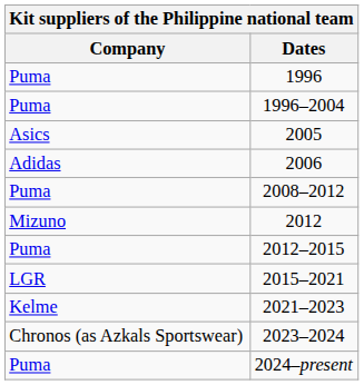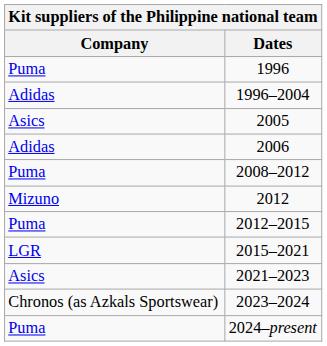 <table class="wikitable floatleft">
 <tr>
 <th colspan="2">Kit suppliers of the Philippine national team</th>
 </tr>
 <tr>
 <th>Company</th>
 <th>Dates</th>
 </tr>
 <tr>
 <td> <a href='#'>Puma</a></td>
 <td align=center>1996</td>
 </tr>
 <tr>
-<td> <a href='#'>Puma</a></td>
+<td> <a href='#'>Adidas</a></td>
 <td align=center>1996–2004</td>
 </tr>
 <tr>
 <td> <a href='#'>Asics</a></td>
 <td align=center>2005</td>
 </tr>
 <tr>
 <td> <a href='#'>Adidas</a></td>
 <td align=center>2006</td>
 </tr>
 <tr>
 <td> <a href='#'>Puma</a></td>
 <td align=center>2008–2012</td>
 </tr>
 <tr>
 <td> <a href='#'>Mizuno</a></td>
 <td align=center>2012</td>
 </tr>
 <tr>
 <td> <a href='#'>Puma</a></td>
 <td align=center>2012–2015</td>
 </tr>
 <tr>
 <td> <a href='#'>LGR</a></td>
 <td align=center>2015–2021</td>
 </tr>
 <tr>
-<td> <a href='#'>Kelme</a></td>
+<td> <a href='#'>Asics</a></td>
 <td align=center>2021–2023</td>
 </tr>
 <tr>
 <td> Chronos (as Azkals Sportswear)</td>
 <td align=center>2023–2024</td>
 </tr>
 <tr>
 <td> <a href='#'>Puma</a></td>
 <td align=center>2024–<em>present</em></td>
 </tr>
 </table>
